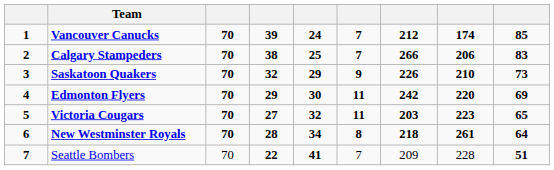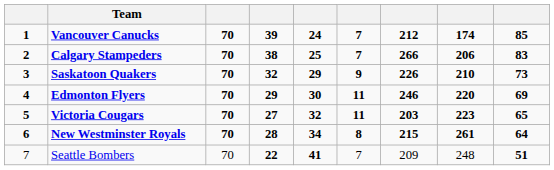 <table class="wikitable sortable">
 <tr>
 <th style="width:3em"></th>
 <th style="width:12em">Team</th>
 <th style="width:3em" class="unsortable"></th>
 <th style="width:3em"></th>
 <th style="width:3em"></th>
 <th style="width:3em"></th>
 <th style="width:4em"></th>
 <th style="width:4em"></th>
 <th style="width:4em"></th>
 </tr>
 <tr style="text-align:center;font-weight:bold;">
 <td>1</td>
 <td style="text-align:left;"><a href='#'>Vancouver Canucks</a></td>
 <td>70</td>
 <td>39</td>
 <td>24</td>
 <td>7</td>
 <td>212</td>
 <td>174</td>
 <td>85</td>
 </tr>
 <tr style="text-align:center;font-weight:bold;">
 <td>2</td>
 <td style="text-align:left;"><a href='#'>Calgary Stampeders</a></td>
 <td>70</td>
 <td>38</td>
 <td>25</td>
 <td>7</td>
 <td>266</td>
 <td>206</td>
 <td>83</td>
 </tr>
 <tr style="text-align:center;font-weight:bold;">
 <td>3</td>
 <td style="text-align:left;"><a href='#'>Saskatoon Quakers</a></td>
 <td>70</td>
 <td>32</td>
 <td>29</td>
 <td>9</td>
 <td>226</td>
 <td>210</td>
 <td>73</td>
 </tr>
 <tr style="text-align:center;font-weight:bold;">
 <td>4</td>
 <td style="text-align:left;"><a href='#'>Edmonton Flyers</a></td>
 <td>70</td>
 <td>29</td>
 <td>30</td>
 <td>11</td>
-<td>242</td>
+<td>246</td>
 <td>220</td>
 <td>69</td>
 </tr>
 <tr style="text-align:center;font-weight:bold;">
 <td>5</td>
 <td style="text-align:left;"><a href='#'>Victoria Cougars</a></td>
 <td>70</td>
 <td>27</td>
 <td>32</td>
 <td>11</td>
 <td>203</td>
 <td>223</td>
 <td>65</td>
 </tr>
 <tr style="text-align:center;font-weight:bold;">
 <td>6</td>
 <td style="text-align:left;"><a href='#'>New Westminster Royals</a></td>
 <td>70</td>
 <td>28</td>
 <td>34</td>
 <td>8</td>
-<td>218</td>
+<td>215</td>
 <td>261</td>
 <td>64</td>
 </tr>
 <tr style="text-align:center;">
-<td><strong>7</strong></td>
+<td>7</td>
 <td style="text-align:left;"><a href='#'>Seattle Bombers</a></td>
 <td>70</td>
 <td><strong>22</strong></td>
 <td><strong>41</strong></td>
 <td>7</td>
 <td>209</td>
-<td>228</td>
+<td>248</td>
 <td><strong>51</strong></td>
 </tr>
 </table>
